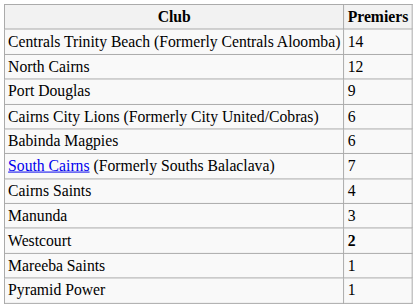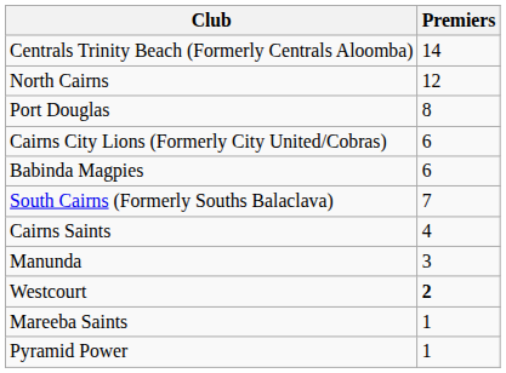 <table class = "wikitable">
 <tr>
 <th>Club</th>
 <th>Premiers</th>
 </tr>
 <tr>
 <td>Centrals Trinity Beach (Formerly Centrals Aloomba)</td>
 <td>14</td>
 </tr>
 <tr>
 <td>North Cairns</td>
 <td>12</td>
 </tr>
 <tr>
 <td>Port Douglas</td>
-<td>9</td>
+<td>8</td>
 </tr>
 <tr>
 <td>Cairns City Lions (Formerly City United/Cobras)</td>
 <td>6</td>
 </tr>
 <tr>
 <td>Babinda Magpies</td>
 <td>6</td>
 </tr>
 <tr>
 <td><a href='#'>South Cairns</a> (Formerly Souths Balaclava)</td>
 <td>7</td>
 </tr>
 <tr>
 <td>Cairns Saints</td>
 <td>4</td>
 </tr>
 <tr>
 <td>Manunda</td>
 <td>3</td>
 </tr>
 <tr>
 <td>Westcourt</td>
 <td><strong>2</strong></td>
 </tr>
 <tr>
 <td>Mareeba Saints</td>
 <td>1</td>
 </tr>
 <tr>
 <td>Pyramid Power</td>
 <td>1</td>
 </tr>
 </table>
